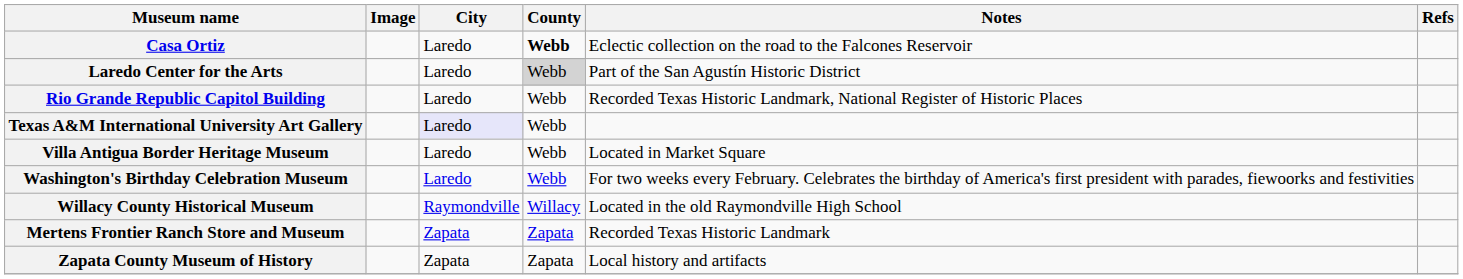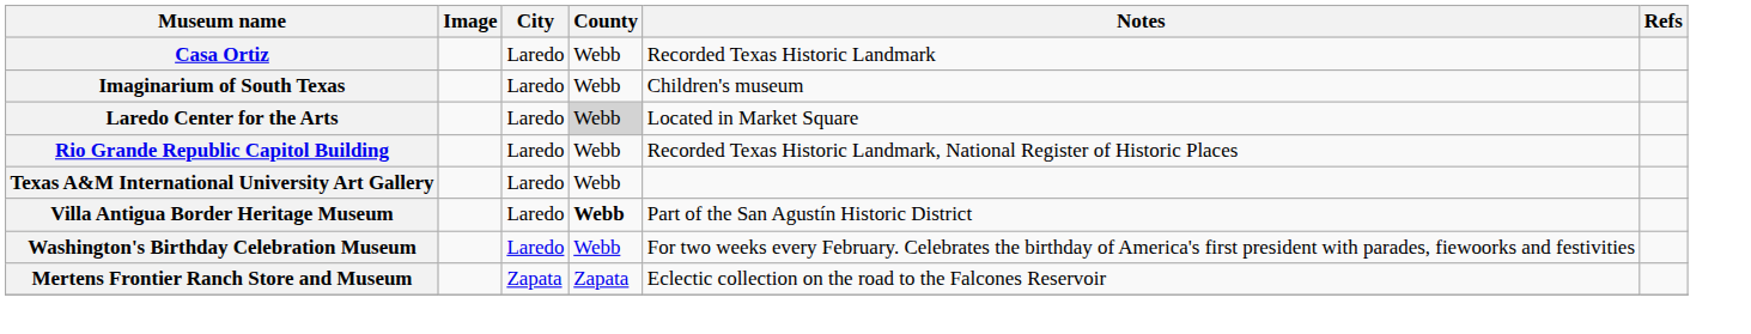 <table class="wikitable sortable plainrowheaders">
 <tr>
 <th scope="col">Museum name</th>
 <th scope="col"  class="unsortable">Image</th>
 <th scope="col">City</th>
 <th scope="col">County</th>
 <th scope="col">Notes</th>
 <th scope="col" class="unsortable">Refs</th>
 </tr>
 <tr>
 <th scope="row"><a href='#'>Casa Ortiz</a></th>
 <td></td>
 <td>Laredo</td>
-<td><strong>Webb</strong></td>
-<td>Eclectic collection on the road to the Falcones Reservoir</td>
+<td>Webb</td>
+<td>Recorded Texas Historic Landmark</td>
+<td align="center"></td>
+</tr>
+<tr>
+<th scope="row">Imaginarium of South Texas</th>
+<td></td>
+<td>Laredo</td>
+<td>Webb</td>
+<td>Children's museum</td>
 <td align="center"></td>
 </tr>
 <tr>
 <th scope="row">Laredo Center for the Arts</th>
 <td></td>
 <td>Laredo</td>
 <td style="background: lightgrey;">Webb</td>
-<td>Part of the San Agustín Historic District</td>
+<td>Located in Market Square</td>
 <td align="center"></td>
 </tr>
 <tr>
 <th scope="row"><a href='#'>Rio Grande Republic Capitol Building</a></th>
 <td></td>
 <td>Laredo</td>
 <td>Webb</td>
 <td>Recorded Texas Historic Landmark, National Register of Historic Places</td>
 <td align="center"></td>
 </tr>
 <tr>
 <th scope="row">Texas A&M International University Art Gallery</th>
 <td></td>
-<td style="background: lavender;">Laredo</td>
+<td>Laredo</td>
 <td>Webb</td>
 <td></td>
 <td align="center"></td>
 </tr>
 <tr>
 <th scope="row">Villa Antigua Border Heritage Museum</th>
 <td></td>
 <td>Laredo</td>
-<td>Webb</td>
-<td>Located in Market Square</td>
+<td><strong>Webb</strong></td>
+<td>Part of the San Agustín Historic District</td>
 <td align="center"></td>
 </tr>
 <tr>
 <th scope="row">Washington's Birthday Celebration Museum</th>
 <td></td>
 <td><a href='#'>Laredo</a></td>
 <td><a href='#'>Webb</a></td>
 <td>For two weeks every February. Celebrates the birthday of America's first president with parades, fiewoorks and festivities</td>
 <td align="center"></td>
 </tr>
 <tr>
-<th scope="row">Willacy County Historical Museum</th>
-<td></td>
-<td><a href='#'>Raymondville</a></td>
-<td><a href='#'>Willacy</a></td>
-<td>Located in the old Raymondville High School</td>
-<td align="center"></td>
-</tr>
-<tr>
 <th scope="row">Mertens Frontier Ranch Store and Museum</th>
 <td></td>
 <td><a href='#'>Zapata</a></td>
 <td><a href='#'>Zapata</a></td>
-<td>Recorded Texas Historic Landmark</td>
-<td align="center"></td>
-</tr>
-<tr>
-<th scope="row">Zapata County Museum of History</th>
-<td></td>
-<td>Zapata</td>
-<td>Zapata</td>
-<td>Local history and artifacts</td>
+<td>Eclectic collection on the road to the Falcones Reservoir</td>
 <td align="center"></td>
 </tr>
 <tr>
 </tr>
 </table>
